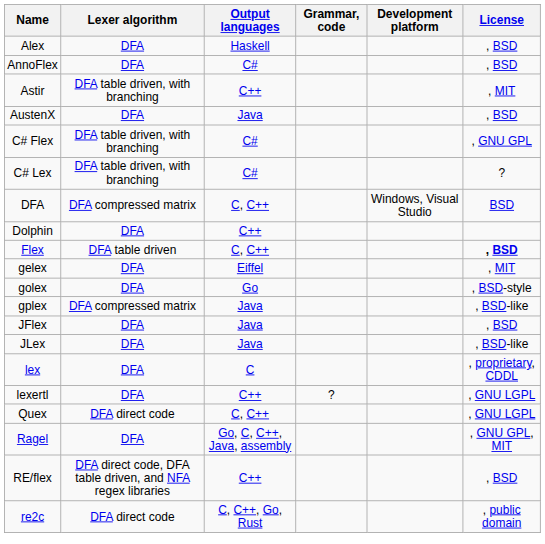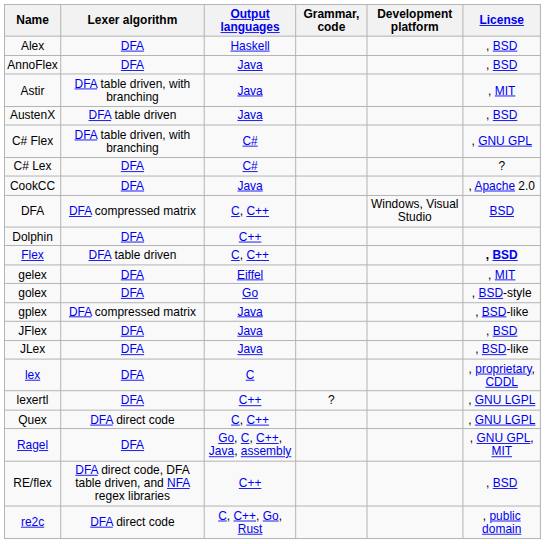 <table class="wikitable sortable" style="text-align: center; font-size: 85%; width: auto;">
 <tr>
 <th>Name</th>
 <th>Lexer algorithm</th>
 <th><a href='#'>Output languages</a></th>
 <th>Grammar, code</th>
 <th>Development platform</th>
 <th><a href='#'>License</a></th>
 </tr>
 <tr>
 <td>Alex</td>
 <td><a href='#'>DFA</a></td>
 <td><a href='#'>Haskell</a></td>
 <td></td>
 <td></td>
 <td>, <a href='#'>BSD</a></td>
 </tr>
 <tr>
 <td>AnnoFlex</td>
 <td><a href='#'>DFA</a></td>
-<td><a href='#'>C#</a></td>
+<td><a href='#'>Java</a></td>
 <td></td>
 <td></td>
 <td>, <a href='#'>BSD</a></td>
 </tr>
 <tr>
 <td>Astir</td>
 <td><a href='#'>DFA</a> table driven, with branching</td>
-<td><a href='#'>C++</a></td>
+<td><a href='#'>Java</a></td>
 <td></td>
 <td></td>
 <td>, <a href='#'>MIT</a></td>
 </tr>
 <tr>
 <td>AustenX</td>
-<td><a href='#'>DFA</a></td>
+<td><a href='#'>DFA</a> table driven</td>
 <td><a href='#'>Java</a></td>
 <td></td>
 <td></td>
 <td>, <a href='#'>BSD</a></td>
 </tr>
 <tr>
 <td>C# Flex</td>
 <td><a href='#'>DFA</a> table driven, with branching</td>
 <td><a href='#'>C#</a></td>
 <td></td>
 <td></td>
 <td>, <a href='#'>GNU GPL</a></td>
 </tr>
 <tr>
 <td>C# Lex</td>
-<td><a href='#'>DFA</a> table driven, with branching</td>
+<td><a href='#'>DFA</a></td>
 <td><a href='#'>C#</a></td>
 <td></td>
 <td></td>
 <td>?</td>
+</tr>
+<tr>
+<td>CookCC</td>
+<td><a href='#'>DFA</a></td>
+<td><a href='#'>Java</a></td>
+<td></td>
+<td></td>
+<td>, <a href='#'>Apache</a> 2.0</td>
 </tr>
 <tr>
 <td>DFA</td>
 <td><a href='#'>DFA</a> compressed matrix</td>
 <td><a href='#'>C</a>, <a href='#'>C++</a></td>
 <td></td>
 <td>Windows, Visual Studio</td>
 <td><a href='#'>BSD</a></td>
 </tr>
 <tr>
 <td>Dolphin</td>
 <td><a href='#'>DFA</a></td>
 <td><a href='#'>C++</a></td>
 <td></td>
 <td></td>
 <td></td>
 </tr>
 <tr>
 <td><a href='#'>Flex</a></td>
 <td><a href='#'>DFA</a> table driven</td>
 <td><a href='#'>C</a>, <a href='#'>C++</a></td>
 <td></td>
 <td></td>
 <td><strong>, <a href='#'>BSD</a></strong></td>
 </tr>
 <tr>
 <td>gelex</td>
 <td><a href='#'>DFA</a></td>
 <td><a href='#'>Eiffel</a></td>
 <td></td>
 <td></td>
 <td>, <a href='#'>MIT</a></td>
 </tr>
 <tr>
 <td>golex</td>
 <td><a href='#'>DFA</a></td>
 <td><a href='#'>Go</a></td>
 <td></td>
 <td></td>
 <td>, <a href='#'>BSD</a>-style</td>
 </tr>
 <tr>
 <td>gplex</td>
 <td><a href='#'>DFA</a> compressed matrix</td>
 <td><a href='#'>Java</a></td>
 <td></td>
 <td></td>
 <td>, <a href='#'>BSD</a>-like</td>
 </tr>
 <tr>
 <td>JFlex</td>
 <td><a href='#'>DFA</a></td>
 <td><a href='#'>Java</a></td>
 <td></td>
 <td></td>
 <td>, <a href='#'>BSD</a></td>
 </tr>
 <tr>
 <td>JLex</td>
 <td><a href='#'>DFA</a></td>
 <td><a href='#'>Java</a></td>
 <td></td>
 <td></td>
 <td>, <a href='#'>BSD</a>-like</td>
 </tr>
 <tr>
 <td><a href='#'>lex</a></td>
 <td><a href='#'>DFA</a></td>
 <td><a href='#'>C</a></td>
 <td></td>
 <td></td>
 <td>, <a href='#'>proprietary</a>, <a href='#'>CDDL</a></td>
 </tr>
 <tr>
 <td>lexertl</td>
 <td><a href='#'>DFA</a></td>
 <td><a href='#'>C++</a></td>
 <td>?</td>
 <td></td>
 <td>, <a href='#'>GNU LGPL</a></td>
 </tr>
 <tr>
 <td>Quex</td>
 <td><a href='#'>DFA</a> direct code</td>
 <td><a href='#'>C</a>, <a href='#'>C++</a></td>
 <td></td>
 <td></td>
 <td>, <a href='#'>GNU LGPL</a></td>
 </tr>
 <tr>
 <td><a href='#'>Ragel</a></td>
 <td><a href='#'>DFA</a></td>
 <td><a href='#'>Go</a>, <a href='#'>C</a>, <a href='#'>C++</a>, <a href='#'>Java</a>, <a href='#'>assembly</a></td>
 <td></td>
 <td></td>
 <td>, <a href='#'>GNU GPL</a>, <a href='#'>MIT</a></td>
 </tr>
 <tr>
 <td>RE/flex</td>
 <td><a href='#'>DFA</a> direct code, DFA table driven, and <a href='#'>NFA</a> regex libraries</td>
 <td><a href='#'>C++</a></td>
 <td></td>
 <td></td>
 <td>, <a href='#'>BSD</a></td>
 </tr>
 <tr>
 <td><a href='#'>re2c</a></td>
 <td><a href='#'>DFA</a> direct code</td>
 <td><a href='#'>C</a>, <a href='#'>C++</a>, <a href='#'>Go</a>, <a href='#'>Rust</a></td>
 <td></td>
 <td></td>
 <td>, <a href='#'>public domain</a></td>
 </tr>
 </table>
